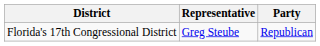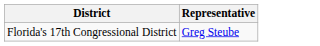 <table class="wikitable">
 <tr>
 <th>District</th>
 <th>Representative</th>
-<th>Party</th>
 </tr>
 <tr>
 <td>Florida's 17th Congressional District</td>
 <td><a href='#'>Greg Steube</a></td>
-<td><a href='#'>Republican</a></td>
 </tr>
 </table>
